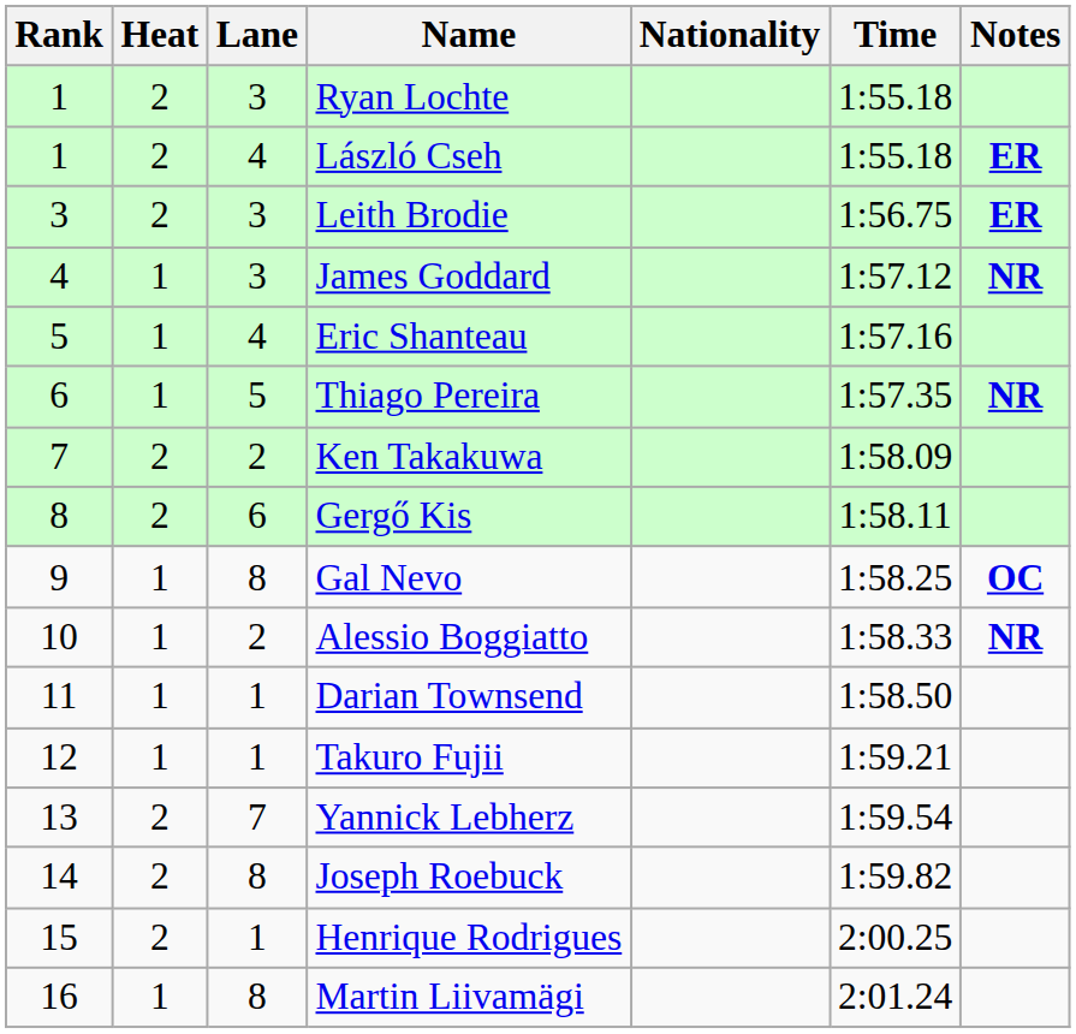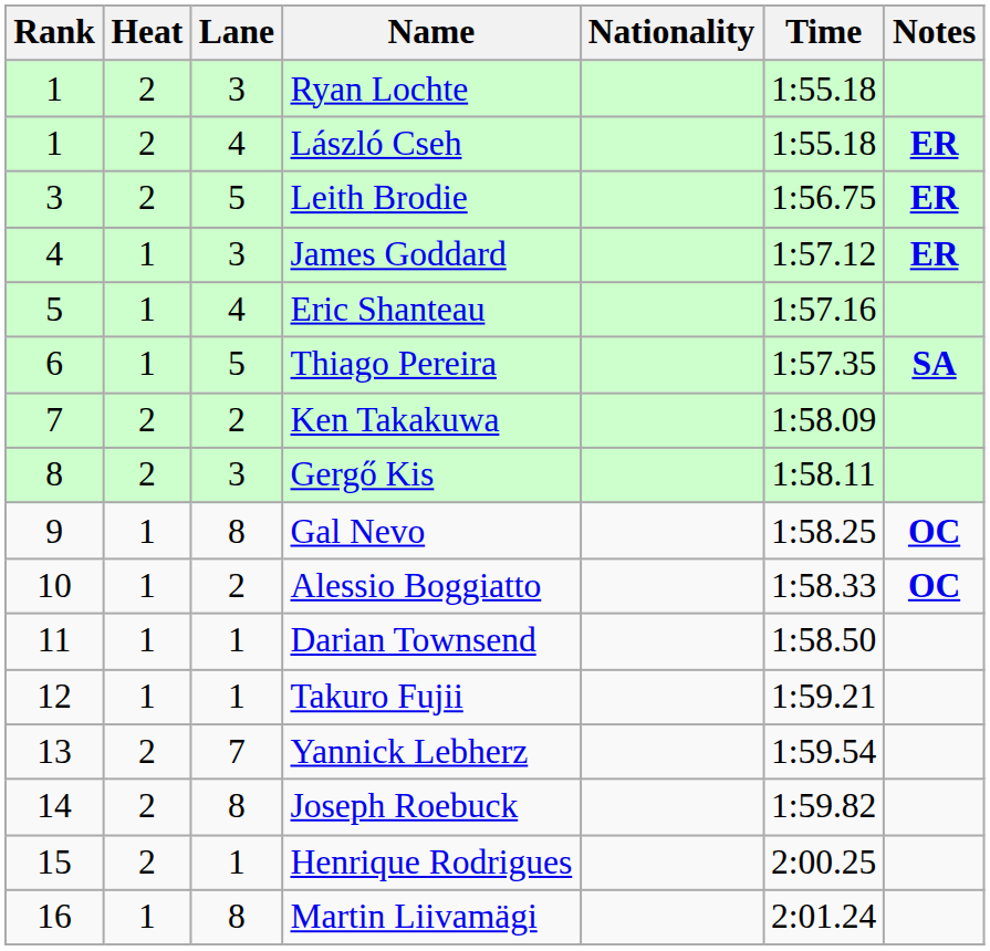 <table class="wikitable sortable" style="text-align:center">
 <tr>
 <th>Rank</th>
 <th>Heat</th>
 <th>Lane</th>
 <th>Name</th>
 <th>Nationality</th>
 <th>Time</th>
 <th>Notes</th>
 </tr>
 <tr bgcolor=ccffcc>
 <td>1</td>
 <td>2</td>
 <td>3</td>
 <td align=left><a href='#'>Ryan Lochte</a></td>
 <td align=left></td>
 <td>1:55.18</td>
 <td></td>
 </tr>
 <tr bgcolor=ccffcc>
 <td>1</td>
 <td>2</td>
 <td>4</td>
 <td align=left><a href='#'>László Cseh</a></td>
 <td align=left></td>
 <td>1:55.18</td>
 <td><strong><a href='#'>ER</a></strong></td>
 </tr>
 <tr bgcolor=ccffcc>
 <td>3</td>
 <td>2</td>
-<td>3</td>
+<td>5</td>
 <td align=left><a href='#'>Leith Brodie</a></td>
 <td align=left></td>
 <td>1:56.75</td>
 <td><strong><a href='#'>ER</a></strong></td>
 </tr>
 <tr bgcolor=ccffcc>
 <td>4</td>
 <td>1</td>
 <td>3</td>
 <td align=left><a href='#'>James Goddard</a></td>
 <td align=left></td>
 <td>1:57.12</td>
-<td><strong><a href='#'>NR</a></strong></td>
+<td><strong><a href='#'>ER</a></strong></td>
 </tr>
 <tr bgcolor=ccffcc>
 <td>5</td>
 <td>1</td>
 <td>4</td>
 <td align=left><a href='#'>Eric Shanteau</a></td>
 <td align=left></td>
 <td>1:57.16</td>
 <td></td>
 </tr>
 <tr bgcolor=ccffcc>
 <td>6</td>
 <td>1</td>
 <td>5</td>
 <td align=left><a href='#'>Thiago Pereira</a></td>
 <td align=left></td>
 <td>1:57.35</td>
-<td><strong><a href='#'>NR</a></strong></td>
+<td><strong><a href='#'>SA</a></strong></td>
 </tr>
 <tr bgcolor=ccffcc>
 <td>7</td>
 <td>2</td>
 <td>2</td>
 <td align=left><a href='#'>Ken Takakuwa</a></td>
 <td align=left></td>
 <td>1:58.09</td>
 <td></td>
 </tr>
 <tr bgcolor=ccffcc>
 <td>8</td>
 <td>2</td>
-<td>6</td>
+<td>3</td>
 <td align=left><a href='#'>Gergő Kis</a></td>
 <td align=left></td>
 <td>1:58.11</td>
 <td></td>
 </tr>
 <tr>
 <td>9</td>
 <td>1</td>
 <td>8</td>
 <td align=left><a href='#'>Gal Nevo</a></td>
 <td align=left></td>
 <td>1:58.25</td>
 <td><strong><a href='#'>OC</a></strong></td>
 </tr>
 <tr>
 <td>10</td>
 <td>1</td>
 <td>2</td>
 <td align=left><a href='#'>Alessio Boggiatto</a></td>
 <td align=left></td>
 <td>1:58.33</td>
-<td><strong><a href='#'>NR</a></strong></td>
+<td><strong><a href='#'>OC</a></strong></td>
 </tr>
 <tr>
 <td>11</td>
 <td>1</td>
 <td>1</td>
 <td align=left><a href='#'>Darian Townsend</a></td>
 <td align=left></td>
 <td>1:58.50</td>
 <td></td>
 </tr>
 <tr>
 <td>12</td>
 <td>1</td>
 <td>1</td>
 <td align=left><a href='#'>Takuro Fujii</a></td>
 <td align=left></td>
 <td>1:59.21</td>
 <td></td>
 </tr>
 <tr>
 <td>13</td>
 <td>2</td>
 <td>7</td>
 <td align=left><a href='#'>Yannick Lebherz</a></td>
 <td align=left></td>
 <td>1:59.54</td>
 <td></td>
 </tr>
 <tr>
 <td>14</td>
 <td>2</td>
 <td>8</td>
 <td align=left><a href='#'>Joseph Roebuck</a></td>
 <td align=left></td>
 <td>1:59.82</td>
 <td></td>
 </tr>
 <tr>
 <td>15</td>
 <td>2</td>
 <td>1</td>
 <td align=left><a href='#'>Henrique Rodrigues</a></td>
 <td align=left></td>
 <td>2:00.25</td>
 <td></td>
 </tr>
 <tr>
 <td>16</td>
 <td>1</td>
 <td>8</td>
 <td align=left><a href='#'>Martin Liivamägi</a></td>
 <td align=left></td>
 <td>2:01.24</td>
 <td></td>
 </tr>
 </table>
